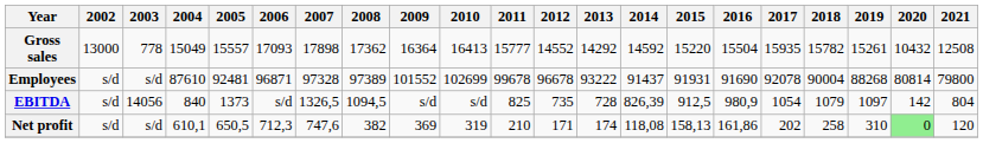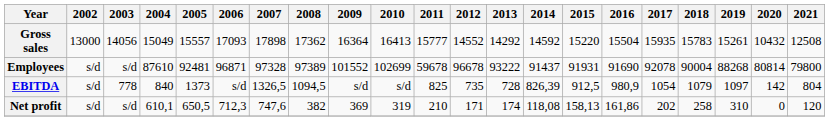 <table class="wikitable" style="text-align:right">
 <tr>
 <th scope="row">Year</th>
 <th>2002</th>
 <th>2003</th>
 <th>2004</th>
 <th>2005</th>
 <th>2006</th>
 <th>2007</th>
 <th>2008</th>
 <th>2009</th>
 <th>2010</th>
 <th>2011</th>
 <th>2012</th>
 <th>2013</th>
 <th>2014</th>
 <th>2015</th>
 <th>2016</th>
 <th>2017</th>
 <th>2018</th>
 <th>2019</th>
 <th>2020</th>
 <th>2021</th>
 </tr>
 <tr>
 <th scope="row">Gross sales</th>
 <td>13000</td>
-<td>778</td>
+<td>14056</td>
 <td>15049</td>
 <td>15557</td>
 <td>17093</td>
 <td>17898</td>
 <td>17362</td>
 <td>16364</td>
 <td>16413</td>
 <td>15777</td>
 <td>14552</td>
 <td>14292</td>
 <td>14592</td>
 <td>15220</td>
 <td>15504</td>
 <td>15935</td>
-<td>15782</td>
+<td>15783</td>
 <td>15261</td>
 <td>10432</td>
 <td>12508</td>
 </tr>
 <tr>
 <th scope="row">Employees</th>
 <td>s/d</td>
 <td>s/d</td>
 <td>87610</td>
 <td>92481</td>
 <td>96871</td>
 <td>97328</td>
 <td>97389</td>
 <td>101552</td>
 <td>102699</td>
-<td>99678</td>
+<td>59678</td>
 <td>96678</td>
 <td>93222</td>
 <td>91437</td>
 <td>91931</td>
 <td>91690</td>
 <td>92078</td>
 <td>90004</td>
 <td>88268</td>
 <td>80814</td>
 <td>79800</td>
 </tr>
 <tr>
 <th scope="row"><a href='#'>EBITDA</a></th>
 <td>s/d</td>
-<td>14056</td>
+<td>778</td>
 <td>840</td>
 <td>1373</td>
 <td>s/d</td>
 <td>1326,5</td>
 <td>1094,5</td>
 <td>s/d</td>
 <td>s/d</td>
 <td>825</td>
 <td>735</td>
 <td>728</td>
 <td>826,39</td>
 <td>912,5</td>
 <td>980,9</td>
 <td>1054</td>
 <td>1079</td>
 <td>1097</td>
 <td>142</td>
 <td>804</td>
 </tr>
 <tr>
 <th scope="row">Net profit</th>
 <td>s/d</td>
 <td>s/d</td>
 <td>610,1</td>
 <td>650,5</td>
 <td>712,3</td>
 <td>747,6</td>
 <td>382</td>
 <td>369</td>
 <td>319</td>
 <td>210</td>
 <td>171</td>
 <td>174</td>
 <td>118,08</td>
 <td>158,13</td>
 <td>161,86</td>
 <td>202</td>
 <td>258</td>
 <td>310</td>
-<td style="background: lightgreen;">0</td>
+<td>0</td>
 <td>120</td>
 </tr>
 <tr>
 </tr>
 </table>
